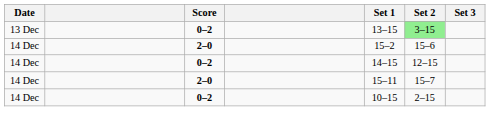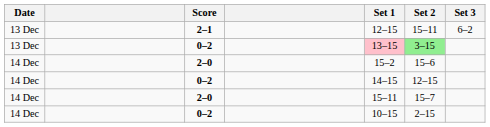 <table class="wikitable" style="text-align: center; font-size:90% ">
 <tr>
 <th width="50">Date</th>
 <th align="right" width="190"></th>
 <th width="50">Score</th>
 <th align="left" width="190"></th>
 <th width="50">Set 1</th>
 <th width="50">Set 2</th>
 <th width="50">Set 3</th>
 </tr>
 <tr>
 <td>13 Dec</td>
+<td align=right><strong></strong></td>
+<td align=center><strong>2–1</strong></td>
+<td align=left></td>
+<td>12–15</td>
+<td>15–11</td>
+<td>6–2</td>
+</tr>
+<tr>
+<td>13 Dec</td>
 <td align=right></td>
 <td align=center><strong>0–2</strong></td>
 <td align=left><strong></strong></td>
-<td>13–15</td>
+<td style="background: pink;">13–15</td>
 <td style="background: lightgreen;">3–15</td>
 <td></td>
 </tr>
 <tr>
 <td>14 Dec</td>
 <td align=right><strong></strong></td>
 <td align=center><strong>2–0</strong></td>
 <td align=left></td>
 <td>15–2</td>
 <td>15–6</td>
 <td></td>
 </tr>
 <tr>
 <td>14 Dec</td>
 <td align=right></td>
 <td align=center><strong>0–2</strong></td>
 <td align=left><strong></strong></td>
 <td>14–15</td>
 <td>12–15</td>
 <td></td>
 </tr>
 <tr>
 <td>14 Dec</td>
 <td align=right><strong></strong></td>
 <td align=center><strong>2–0</strong></td>
 <td align=left></td>
 <td>15–11</td>
 <td>15–7</td>
 <td></td>
 </tr>
 <tr>
 <td>14 Dec</td>
 <td align=right></td>
 <td align=center><strong>0–2</strong></td>
 <td align=left><strong></strong></td>
 <td>10–15</td>
 <td>2–15</td>
 <td></td>
 </tr>
 </table>
